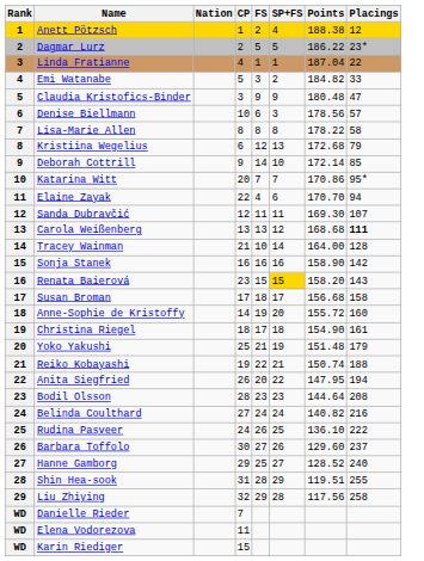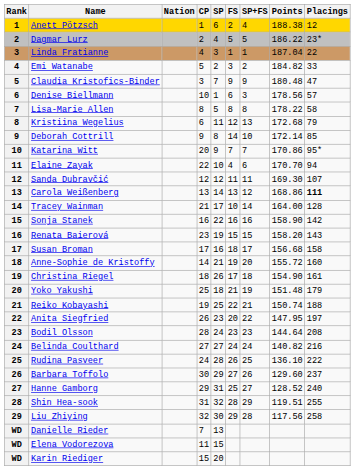 <table class="wikitable">
 <tr>
 <th>Rank</th>
 <th>Name</th>
 <th>Nation</th>
 <th>CP</th>
+<th>SP</th>
 <th>FS</th>
 <th>SP+FS</th>
 <th>Points</th>
 <th>Placings</th>
 </tr>
 <tr bgcolor=gold>
 <td align=center><strong>1</strong></td>
 <td><a href='#'>Anett Pötzsch</a></td>
 <td></td>
 <td>1</td>
+<td>6</td>
 <td>2</td>
 <td>4</td>
 <td>188.38</td>
 <td>12</td>
 </tr>
 <tr bgcolor=silver>
 <td align=center><strong>2</strong></td>
 <td><a href='#'>Dagmar Lurz</a></td>
 <td></td>
 <td>2</td>
+<td>4</td>
 <td>5</td>
 <td>5</td>
 <td>186.22</td>
 <td>23*</td>
 </tr>
 <tr bgcolor=cc9966>
 <td align=center><strong>3</strong></td>
 <td><a href='#'>Linda Fratianne</a></td>
 <td></td>
 <td>4</td>
+<td>3</td>
 <td>1</td>
 <td>1</td>
 <td>187.04</td>
 <td>22</td>
 </tr>
 <tr>
 <th>4</th>
 <td><a href='#'>Emi Watanabe</a></td>
 <td></td>
 <td>5</td>
+<td>2</td>
 <td>3</td>
 <td>2</td>
 <td>184.82</td>
 <td>33</td>
 </tr>
 <tr>
 <th>5</th>
 <td><a href='#'>Claudia Kristofics-Binder</a></td>
 <td></td>
 <td>3</td>
+<td>7</td>
 <td>9</td>
 <td>9</td>
 <td>180.48</td>
 <td>47</td>
 </tr>
 <tr>
 <th>6</th>
 <td><a href='#'>Denise Biellmann</a></td>
 <td></td>
 <td>10</td>
+<td>1</td>
 <td>6</td>
 <td>3</td>
 <td>178.56</td>
 <td>57</td>
 </tr>
 <tr>
 <th>7</th>
 <td><a href='#'>Lisa-Marie Allen</a></td>
 <td></td>
 <td>8</td>
+<td>5</td>
 <td>8</td>
 <td>8</td>
 <td>178.22</td>
 <td>58</td>
 </tr>
 <tr>
 <th>8</th>
 <td><a href='#'>Kristiina Wegelius</a></td>
 <td></td>
 <td>6</td>
+<td>11</td>
 <td>12</td>
 <td>13</td>
 <td>172.68</td>
 <td>79</td>
 </tr>
 <tr>
 <th>9</th>
 <td><a href='#'>Deborah Cottrill</a></td>
 <td></td>
 <td>9</td>
+<td>8</td>
 <td>14</td>
 <td>10</td>
 <td>172.14</td>
 <td>85</td>
 </tr>
 <tr>
 <th>10</th>
 <td><a href='#'>Katarina Witt</a></td>
 <td></td>
 <td>20</td>
+<td>9</td>
 <td>7</td>
 <td>7</td>
 <td>170.86</td>
 <td>95*</td>
 </tr>
 <tr>
 <th>11</th>
 <td><a href='#'>Elaine Zayak</a></td>
 <td></td>
 <td>22</td>
+<td>10</td>
 <td>4</td>
 <td>6</td>
 <td>170.70</td>
 <td>94</td>
 </tr>
 <tr>
 <th>12</th>
 <td><a href='#'>Sanda Dubravčić</a></td>
 <td></td>
+<td>12</td>
 <td>12</td>
 <td>11</td>
 <td>11</td>
 <td>169.30</td>
 <td>107</td>
 </tr>
 <tr>
 <th>13</th>
 <td><a href='#'>Carola Weißenberg</a></td>
 <td></td>
 <td>13</td>
+<td>14</td>
 <td>13</td>
 <td>12</td>
-<td>168.68</td>
+<td>168.86</td>
 <td><strong>111</strong></td>
 </tr>
 <tr>
 <th>14</th>
 <td><a href='#'>Tracey Wainman</a></td>
 <td></td>
 <td>21</td>
+<td>17</td>
 <td>10</td>
 <td>14</td>
 <td>164.00</td>
 <td>128</td>
 </tr>
 <tr>
 <th>15</th>
 <td><a href='#'>Sonja Stanek</a></td>
 <td></td>
 <td>16</td>
+<td>22</td>
 <td>16</td>
 <td>16</td>
 <td>158.90</td>
 <td>142</td>
 </tr>
 <tr>
 <th>16</th>
 <td><a href='#'>Renata Baierová</a></td>
 <td></td>
 <td>23</td>
+<td>19</td>
 <td>15</td>
-<td style="background: gold;">15</td>
+<td>15</td>
 <td>158.20</td>
 <td>143</td>
 </tr>
 <tr>
 <th>17</th>
 <td><a href='#'>Susan Broman</a></td>
 <td></td>
 <td>17</td>
+<td>16</td>
 <td>18</td>
 <td>17</td>
 <td>156.68</td>
 <td>158</td>
 </tr>
 <tr>
 <th>18</th>
 <td><a href='#'>Anne-Sophie de Kristoffy</a></td>
 <td></td>
 <td>14</td>
+<td>21</td>
 <td>19</td>
 <td>20</td>
 <td>155.72</td>
 <td>160</td>
 </tr>
 <tr>
 <th>19</th>
 <td><a href='#'>Christina Riegel</a></td>
 <td></td>
 <td>18</td>
+<td>26</td>
 <td>17</td>
 <td>18</td>
 <td>154.90</td>
 <td>161</td>
 </tr>
 <tr>
 <th>20</th>
 <td><a href='#'>Yoko Yakushi</a></td>
 <td></td>
 <td>25</td>
+<td>18</td>
 <td>21</td>
 <td>19</td>
 <td>151.48</td>
 <td>179</td>
 </tr>
 <tr>
 <th>21</th>
 <td><a href='#'>Reiko Kobayashi</a></td>
 <td></td>
 <td>19</td>
+<td>25</td>
 <td>22</td>
 <td>21</td>
 <td>150.74</td>
 <td>188</td>
 </tr>
 <tr>
 <th>22</th>
 <td><a href='#'>Anita Siegfried</a></td>
 <td></td>
 <td>26</td>
+<td>23</td>
 <td>20</td>
 <td>22</td>
 <td>147.95</td>
-<td>194</td>
+<td>197</td>
 </tr>
 <tr>
 <th>23</th>
 <td><a href='#'>Bodil Olsson</a></td>
 <td></td>
 <td>28</td>
+<td>24</td>
 <td>23</td>
 <td>23</td>
 <td>144.64</td>
 <td>208</td>
 </tr>
 <tr>
 <th>24</th>
 <td><a href='#'>Belinda Coulthard</a></td>
 <td></td>
+<td>27</td>
 <td>27</td>
 <td>24</td>
 <td>24</td>
 <td>140.82</td>
 <td>216</td>
 </tr>
 <tr>
 <th>25</th>
 <td><a href='#'>Rudina Pasveer</a></td>
 <td></td>
 <td>24</td>
+<td>28</td>
 <td>26</td>
 <td>25</td>
 <td>136.10</td>
 <td>222</td>
 </tr>
 <tr>
 <th>26</th>
 <td><a href='#'>Barbara Toffolo</a></td>
 <td></td>
 <td>30</td>
+<td>29</td>
 <td>27</td>
 <td>26</td>
 <td>129.60</td>
 <td>237</td>
 </tr>
 <tr>
 <th>27</th>
 <td><a href='#'>Hanne Gamborg</a></td>
 <td></td>
 <td>29</td>
+<td>31</td>
 <td>25</td>
 <td>27</td>
 <td>128.52</td>
 <td>240</td>
 </tr>
 <tr>
 <th>28</th>
 <td><a href='#'>Shin Hea-sook</a></td>
 <td></td>
 <td>31</td>
+<td>32</td>
 <td>28</td>
 <td>29</td>
 <td>119.51</td>
 <td>255</td>
 </tr>
 <tr>
 <th>29</th>
 <td><a href='#'>Liu Zhiying</a></td>
 <td></td>
 <td>32</td>
+<td>30</td>
 <td>29</td>
 <td>28</td>
 <td>117.56</td>
 <td>258</td>
 </tr>
 <tr>
 <th>WD</th>
 <td><a href='#'>Danielle Rieder</a></td>
 <td></td>
 <td>7</td>
+<td>13</td>
 <td></td>
 <td></td>
 <td></td>
 <td></td>
 </tr>
 <tr>
 <th>WD</th>
 <td><a href='#'>Elena Vodorezova</a></td>
 <td></td>
 <td>11</td>
+<td>15</td>
 <td></td>
 <td></td>
 <td></td>
 <td></td>
 </tr>
 <tr>
 <th>WD</th>
 <td><a href='#'>Karin Riediger</a></td>
 <td></td>
 <td>15</td>
+<td>20</td>
 <td></td>
 <td></td>
 <td></td>
 <td></td>
 </tr>
 </table>
